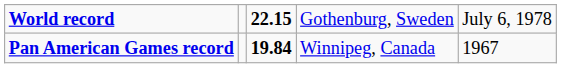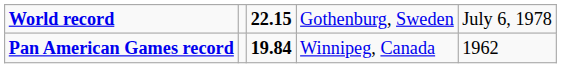 <table class="wikitable">
 <tr>
 <td><strong><a href='#'>World record</a></strong></td>
 <td></td>
 <td><strong>22.15</strong></td>
 <td><a href='#'>Gothenburg</a>, <a href='#'>Sweden</a></td>
 <td>July 6, 1978</td>
 </tr>
 <tr>
 <td><strong><a href='#'>Pan American Games record</a></strong></td>
 <td></td>
 <td><strong>19.84</strong></td>
 <td><a href='#'>Winnipeg</a>, <a href='#'>Canada</a></td>
-<td>1967</td>
+<td>1962</td>
 </tr>
 </table>
